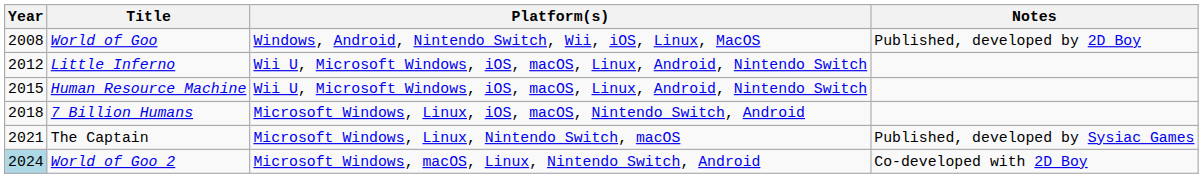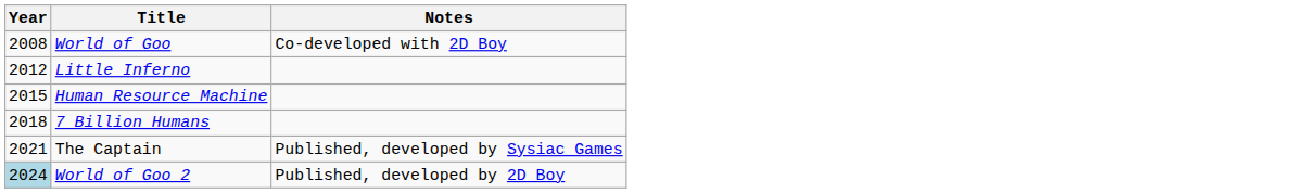 <table class="wikitable sortable">
 <tr>
 <th>Year</th>
 <th>Title</th>
-<th>Platform(s)</th>
 <th>Notes</th>
 </tr>
 <tr>
 <td>2008</td>
 <td><em><a href='#'>World of Goo</a></em></td>
-<td><a href='#'>Windows</a>, <a href='#'>Android</a>, <a href='#'>Nintendo Switch</a>, <a href='#'>Wii</a>, <a href='#'>iOS</a>, <a href='#'>Linux</a>, <a href='#'>MacOS</a></td>
-<td>Published, developed by <a href='#'>2D Boy</a></td>
+<td>Co-developed with <a href='#'>2D Boy</a></td>
 </tr>
 <tr>
 <td>2012</td>
 <td><em><a href='#'>Little Inferno</a></em></td>
-<td><a href='#'>Wii U</a>, <a href='#'>Microsoft Windows</a>, <a href='#'>iOS</a>, <a href='#'>macOS</a>, <a href='#'>Linux</a>, <a href='#'>Android</a>, <a href='#'>Nintendo Switch</a></td>
 <td></td>
 </tr>
 <tr>
 <td>2015</td>
 <td><em><a href='#'>Human Resource Machine</a></em></td>
-<td><a href='#'>Wii U</a>, <a href='#'>Microsoft Windows</a>, <a href='#'>iOS</a>, <a href='#'>macOS</a>, <a href='#'>Linux</a>, <a href='#'>Android</a>, <a href='#'>Nintendo Switch</a></td>
 <td></td>
 </tr>
 <tr>
 <td>2018</td>
 <td><em><a href='#'>7 Billion Humans</a></em></td>
-<td><a href='#'>Microsoft Windows</a>, <a href='#'>Linux</a>, <a href='#'>iOS</a>, <a href='#'>macOS</a>, <a href='#'>Nintendo Switch</a>, <a href='#'>Android</a></td>
 <td></td>
 </tr>
 <tr>
 <td>2021</td>
 <td>The Captain</td>
-<td><a href='#'>Microsoft Windows</a>, <a href='#'>Linux</a>, <a href='#'>Nintendo Switch</a>, <a href='#'>macOS</a></td>
 <td>Published, developed by <a href='#'>Sysiac Games</a></td>
 </tr>
 <tr>
 <td style="background: lightblue;">2024</td>
 <td><em><a href='#'>World of Goo 2</a></em></td>
-<td><a href='#'>Microsoft Windows</a>, <a href='#'>macOS</a>, <a href='#'>Linux</a>, <a href='#'>Nintendo Switch</a>, <a href='#'>Android</a></td>
-<td>Co-developed with <a href='#'>2D Boy</a></td>
+<td>Published, developed by <a href='#'>2D Boy</a></td>
 </tr>
 </table>
